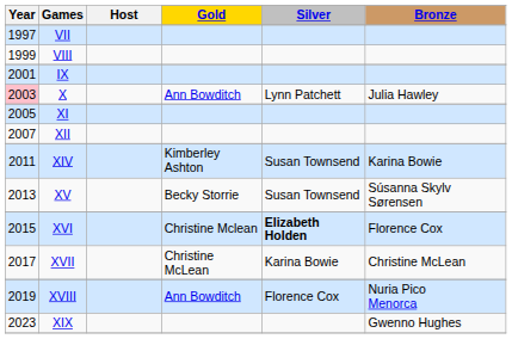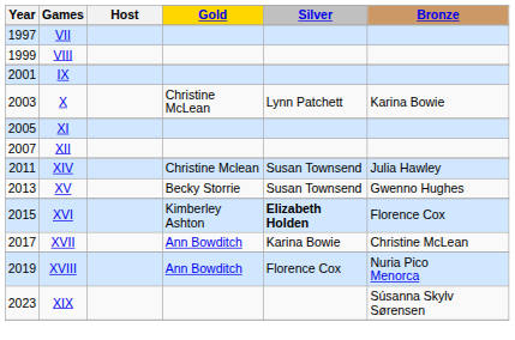 <table class="wikitable" style="text-align: center; font-size:95%;">
 <tr>
 <th rowspan="2" style="width:5%;">Year</th>
 <th rowspan="2" style="width:5%;">Games</th>
 <th rowspan="2" style="width:15%;">Host</th>
 </tr>
 <tr>
 <th style="background-color: gold"><a href='#'>Gold</a></th>
 <th style="background-color: silver"><a href='#'>Silver</a></th>
 <th style="background-color: #CC9966"><a href='#'>Bronze</a></th>
 </tr>
 <tr>
 </tr>
 <tr>
 </tr>
 <tr style="text-align:center; background:#d0e7ff;">
 <td>1997</td>
 <td align=center><a href='#'>VII</a></td>
 <td align="left"></td>
 <td align="left"></td>
 <td align="left"></td>
 <td align="left"></td>
 </tr>
 <tr>
 <td>1999</td>
 <td align=center><a href='#'>VIII</a></td>
 <td align="left"></td>
 <td align="left"></td>
 <td align="left"></td>
 <td align="left"></td>
 </tr>
 <tr>
 </tr>
 <tr style="text-align:center; background:#d0e7ff;">
 <td>2001</td>
 <td align=center><a href='#'>IX</a></td>
 <td align="left"></td>
 <td align="left"></td>
 <td align="left"></td>
 <td align="left"></td>
 </tr>
 <tr>
-<td style="background: pink;">2003</td>
+<td>2003</td>
 <td align=center><a href='#'>X</a></td>
 <td align="left"></td>
-<td align="left"><a href='#'>Ann Bowditch</a><br></td>
+<td align="left">Christine McLean <br> </td>
 <td align="left">Lynn Patchett<br></td>
-<td align="left">Julia Hawley<br></td>
+<td align="left">Karina Bowie <br> </td>
 </tr>
 <tr>
 </tr>
 <tr style="text-align:center; background:#d0e7ff;">
 <td>2005</td>
 <td align=center><a href='#'>XI</a></td>
 <td align="left"></td>
 <td align="left"></td>
 <td align="left"></td>
 <td align="left"></td>
 </tr>
 <tr>
 <td>2007</td>
 <td align=center><a href='#'>XII</a></td>
 <td align="left"></td>
 <td align="left"></td>
 <td align="left"></td>
 <td align="left"></td>
 </tr>
 <tr>
 </tr>
 <tr style="text-align:center; background:#d0e7ff;">
 <td>2011</td>
 <td align=center><a href='#'>XIV</a></td>
 <td align="left"></td>
-<td align="left">Kimberley Ashton <br> </td>
+<td align="left">Christine Mclean <br> </td>
 <td align="left">Susan Townsend <br> </td>
-<td align="left">Karina Bowie <br> </td>
+<td align="left">Julia Hawley<br></td>
 </tr>
 <tr>
 <td>2013</td>
 <td align=center><a href='#'>XV</a></td>
 <td align="left"></td>
 <td align="left">Becky Storrie <br> </td>
 <td align="left">Susan Townsend <br> </td>
-<td align="left">Súsanna Skylv Sørensen <br> </td>
+<td align="left">Gwenno Hughes <br> </td>
 </tr>
 <tr>
 </tr>
 <tr style="text-align:center; background:#d0e7ff;">
 <td>2015</td>
 <td align=center><a href='#'>XVI</a></td>
 <td align="left"></td>
-<td align="left">Christine Mclean <br> </td>
+<td align="left">Kimberley Ashton <br> </td>
 <td align="left"><strong>Elizabeth Holden <br> </strong></td>
 <td align="left">Florence Cox <br> </td>
 </tr>
 <tr>
 <td>2017</td>
 <td align=center><a href='#'>XVII</a></td>
 <td align="left"></td>
-<td align="left">Christine McLean <br> </td>
+<td align="left"><a href='#'>Ann Bowditch</a><br></td>
 <td align="left">Karina Bowie <br> </td>
 <td align="left">Christine McLean <br> </td>
 </tr>
 <tr>
 </tr>
 <tr style="text-align:center; background:#d0e7ff;">
 <td>2019</td>
 <td align=center><a href='#'>XVIII</a></td>
 <td align="left"></td>
 <td align="left"><a href='#'>Ann Bowditch</a> <br> </td>
 <td align="left">Florence Cox <br> </td>
 <td align="left">Nuria Pico <br>  <a href='#'>Menorca</a></td>
 </tr>
 <tr>
 <td>2023</td>
 <td align=center><a href='#'>XIX</a></td>
 <td align="left"></td>
 <td align="left"></td>
 <td align="left"></td>
-<td align="left">Gwenno Hughes <br> </td>
+<td align="left">Súsanna Skylv Sørensen <br> </td>
 </tr>
 <tr>
 </tr>
 </table>
